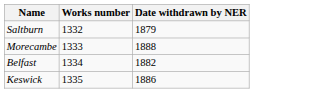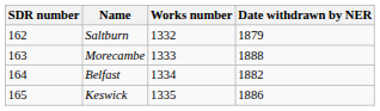 <table class="wikitable">
 <tr>
+<th>SDR number</th>
 <th>Name</th>
 <th>Works number</th>
 <th>Date withdrawn by NER</th>
 </tr>
 <tr>
+<td>162</td>
 <td><em>Saltburn</em></td>
 <td>1332</td>
 <td>1879</td>
 </tr>
 <tr>
+<td>163</td>
 <td><em>Morecambe</em></td>
 <td>1333</td>
 <td>1888</td>
 </tr>
 <tr>
+<td>164</td>
 <td><em>Belfast</em></td>
 <td>1334</td>
 <td>1882</td>
 </tr>
 <tr>
+<td>165</td>
 <td><em>Keswick</em></td>
 <td>1335</td>
 <td>1886</td>
 </tr>
 </table>
